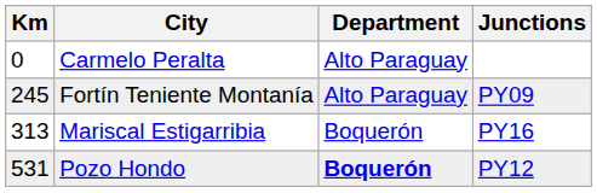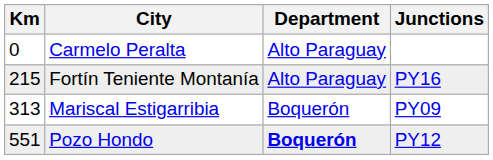 <table class="wikitable">
 <tr>
 <th>Km</th>
 <th>City</th>
 <th>Department</th>
 <th>Junctions</th>
 </tr>
 <tr bgcolor="ffffff">
 <td>0</td>
 <td><a href='#'>Carmelo Peralta</a></td>
 <td><a href='#'>Alto Paraguay</a></td>
 <td></td>
 </tr>
 <tr bgcolor="efefef">
-<td>245</td>
+<td>215</td>
 <td>Fortín Teniente Montanía</td>
 <td><a href='#'>Alto Paraguay</a></td>
-<td> <a href='#'>PY09</a></td>
+<td> <a href='#'>PY16</a></td>
 </tr>
 <tr bgcolor="ffffff">
 <td>313</td>
 <td><a href='#'>Mariscal Estigarribia</a></td>
 <td><a href='#'>Boquerón</a></td>
-<td> <a href='#'>PY16</a></td>
+<td> <a href='#'>PY09</a></td>
 </tr>
 <tr bgcolor="efefef">
-<td>531</td>
+<td>551</td>
 <td><a href='#'>Pozo Hondo</a></td>
 <td><strong><a href='#'>Boquerón</a></strong></td>
 <td> <a href='#'>PY12</a></td>
 </tr>
 </table>
